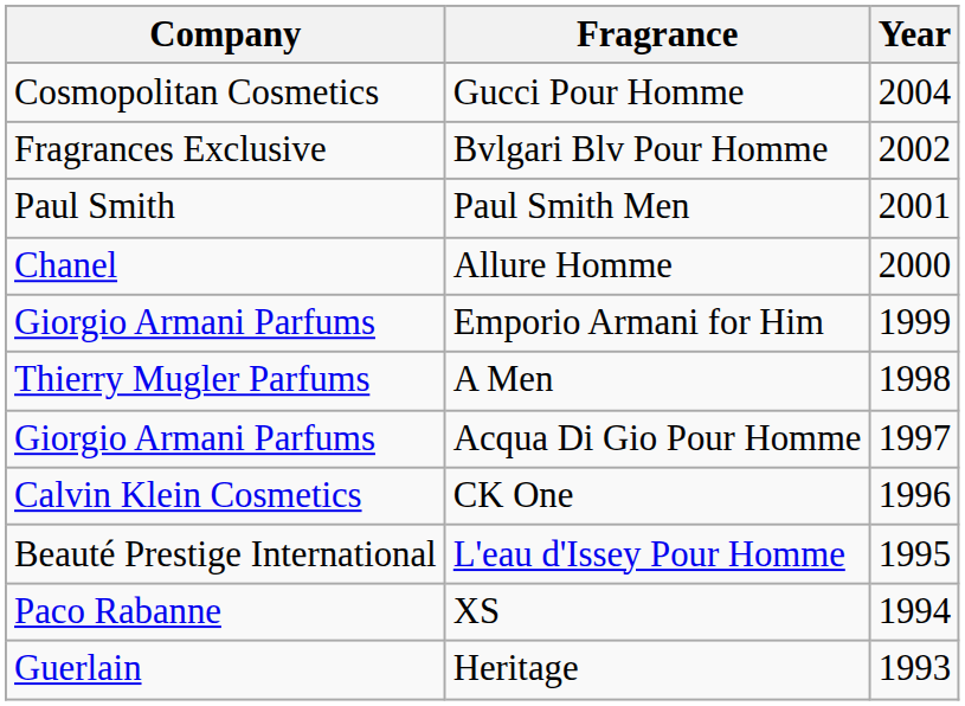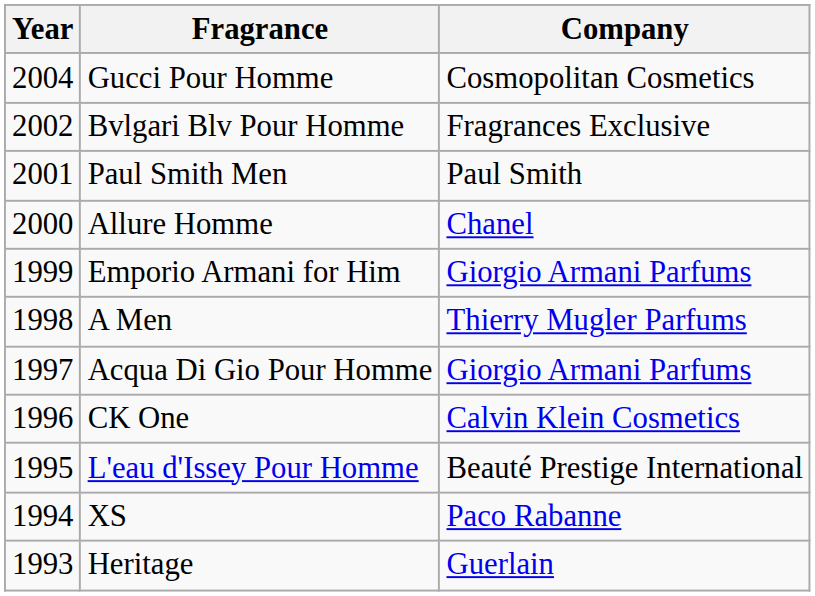 <table class="wikitable sortable">
 <tr>
+<th>Year</th>
+<th>Fragrance</th>
 <th>Company</th>
-<th>Fragrance</th>
-<th>Year</th>
 </tr>
 <tr>
+<td>2004</td>
+<td>Gucci Pour Homme</td>
 <td>Cosmopolitan Cosmetics</td>
-<td>Gucci Pour Homme</td>
-<td>2004</td>
 </tr>
 <tr>
+<td>2002</td>
+<td>Bvlgari Blv Pour Homme</td>
 <td>Fragrances Exclusive</td>
-<td>Bvlgari Blv Pour Homme</td>
-<td>2002</td>
 </tr>
 <tr>
+<td>2001</td>
+<td>Paul Smith Men</td>
 <td>Paul Smith</td>
-<td>Paul Smith Men</td>
-<td>2001</td>
 </tr>
 <tr>
+<td>2000</td>
+<td>Allure Homme</td>
 <td><a href='#'>Chanel</a></td>
-<td>Allure Homme</td>
-<td>2000</td>
 </tr>
 <tr>
+<td>1999</td>
+<td>Emporio Armani for Him</td>
 <td><a href='#'>Giorgio Armani Parfums</a></td>
-<td>Emporio Armani for Him</td>
-<td>1999</td>
 </tr>
 <tr>
+<td>1998</td>
+<td>A Men</td>
 <td><a href='#'>Thierry Mugler Parfums</a></td>
-<td>A Men</td>
-<td>1998</td>
 </tr>
 <tr>
+<td>1997</td>
+<td>Acqua Di Gio Pour Homme</td>
 <td><a href='#'>Giorgio Armani Parfums</a></td>
-<td>Acqua Di Gio Pour Homme</td>
-<td>1997</td>
 </tr>
 <tr>
+<td>1996</td>
+<td>CK One</td>
 <td><a href='#'>Calvin Klein Cosmetics</a></td>
-<td>CK One</td>
-<td>1996</td>
 </tr>
 <tr>
+<td>1995</td>
+<td><a href='#'>L'eau d'Issey Pour Homme</a></td>
 <td>Beauté Prestige International</td>
-<td><a href='#'>L'eau d'Issey Pour Homme</a></td>
-<td>1995</td>
 </tr>
 <tr>
+<td>1994</td>
+<td>XS</td>
 <td><a href='#'>Paco Rabanne</a></td>
-<td>XS</td>
-<td>1994</td>
 </tr>
 <tr>
+<td>1993</td>
+<td>Heritage</td>
 <td><a href='#'>Guerlain</a></td>
-<td>Heritage</td>
-<td>1993</td>
 </tr>
 </table>
